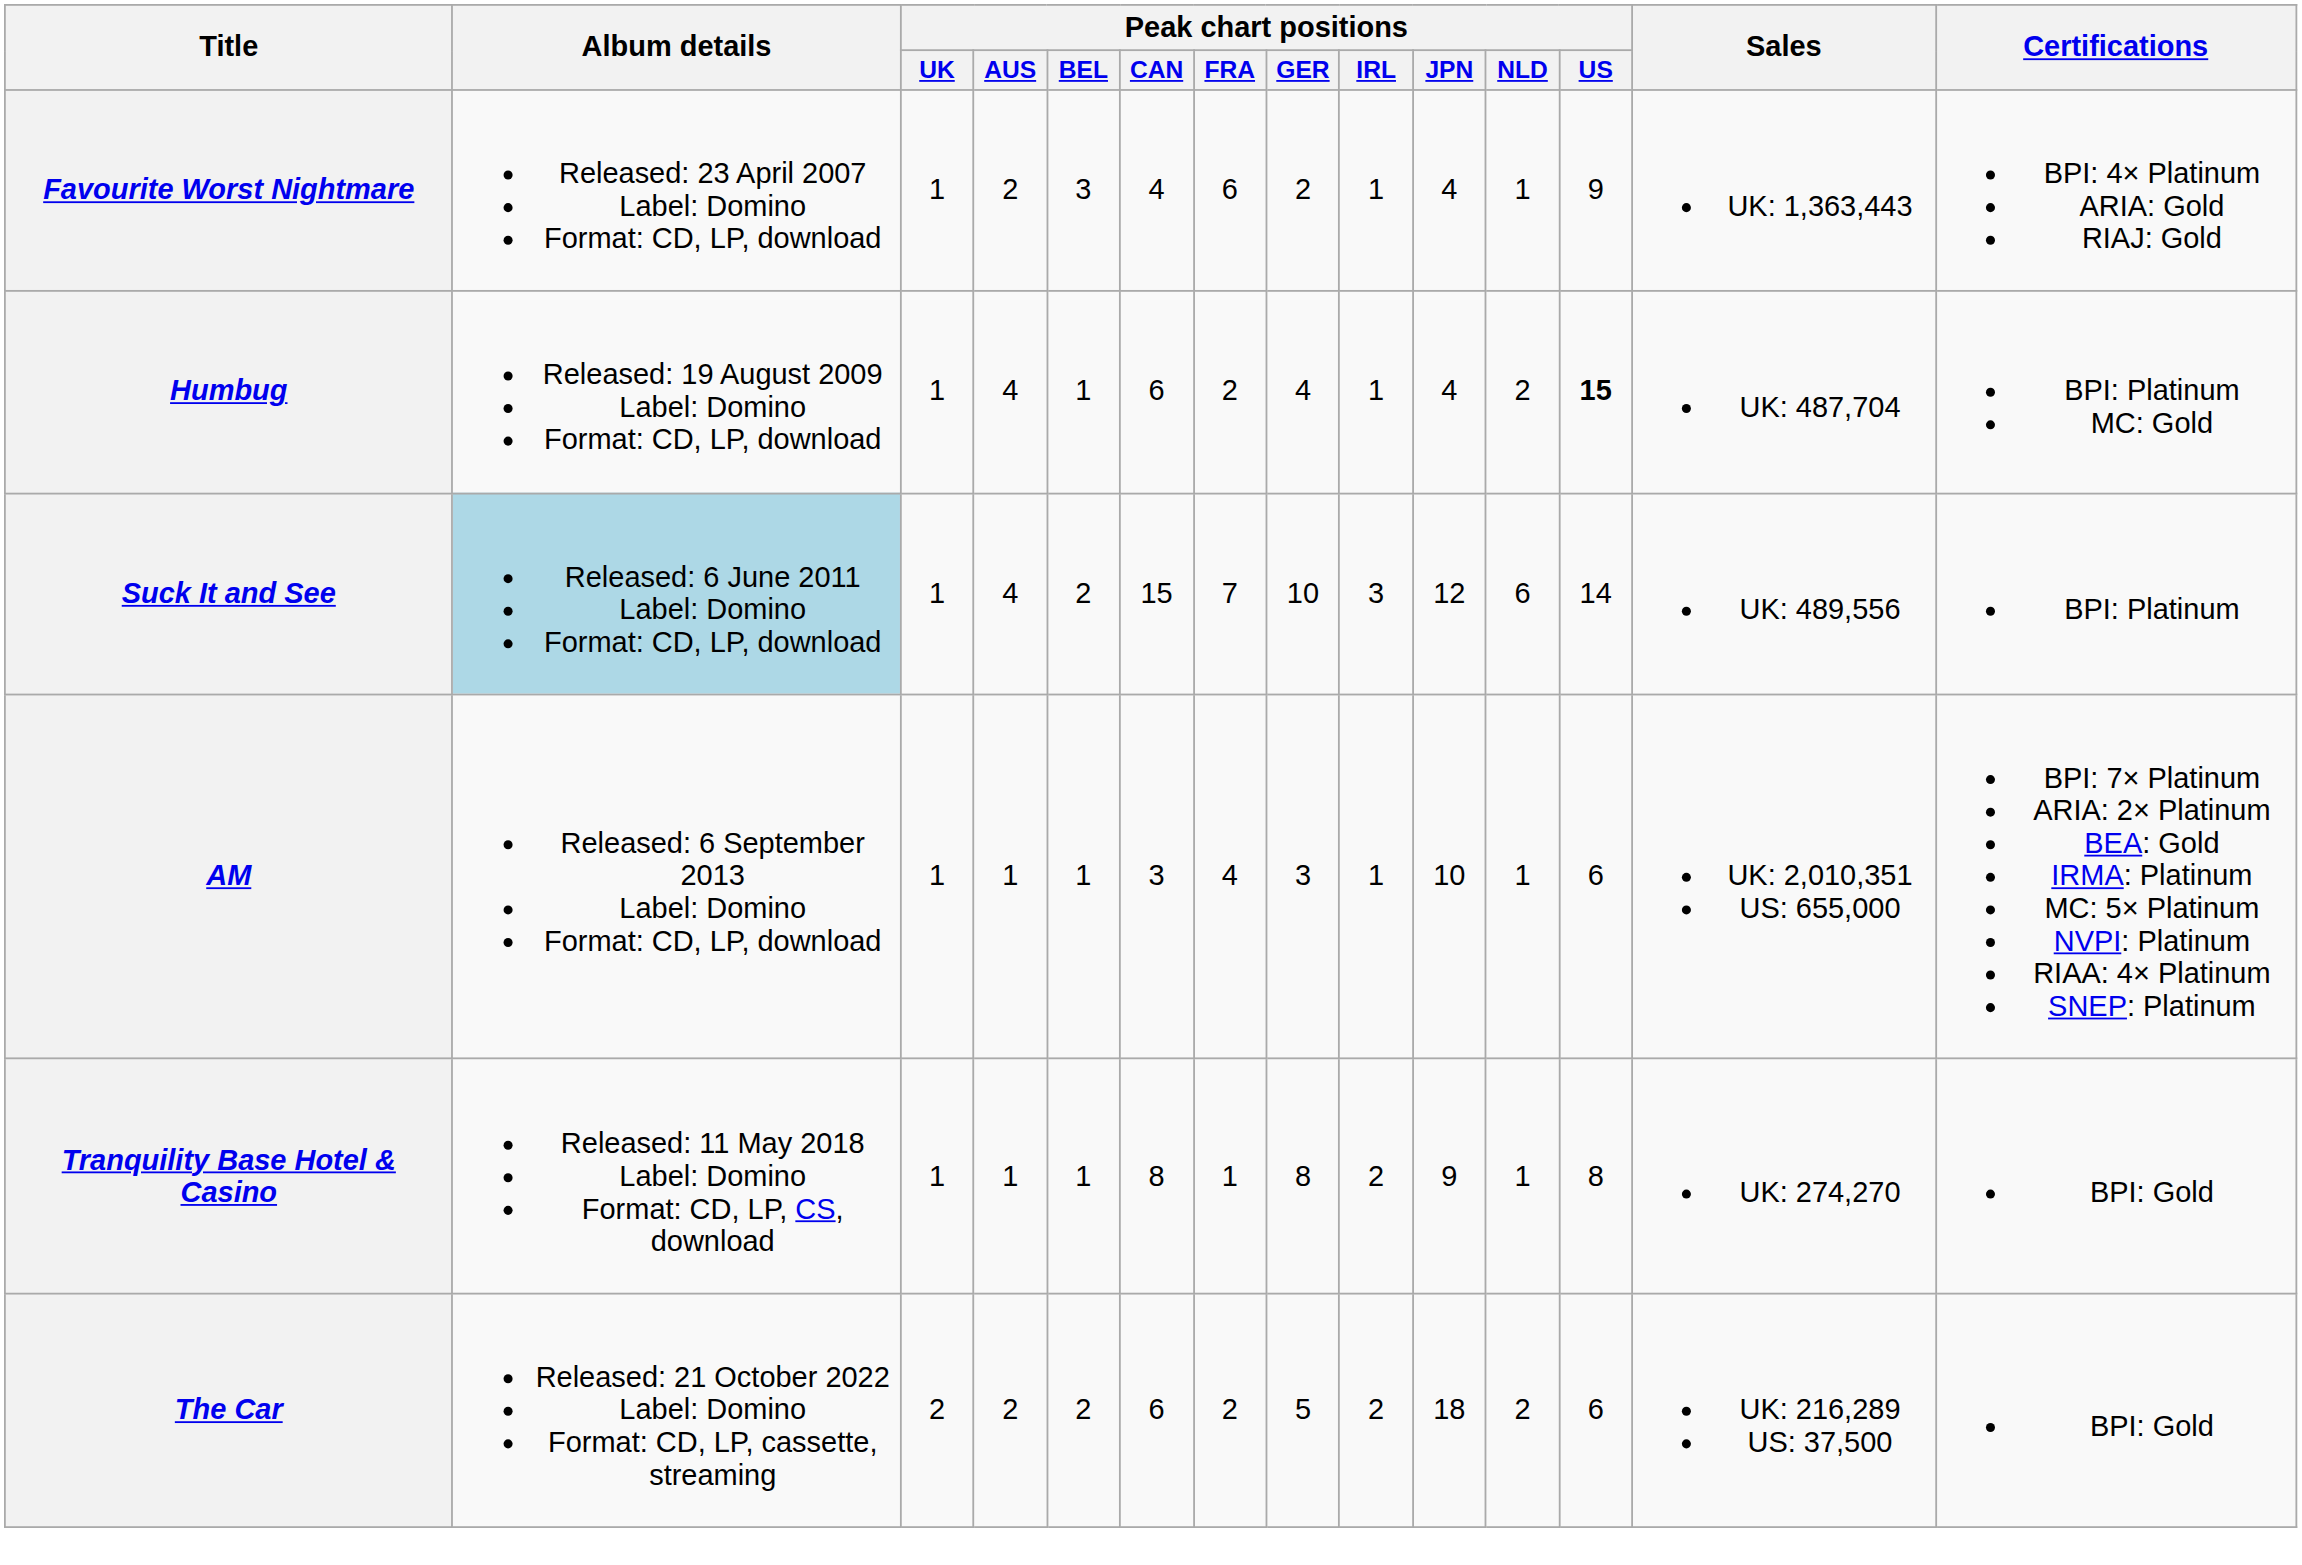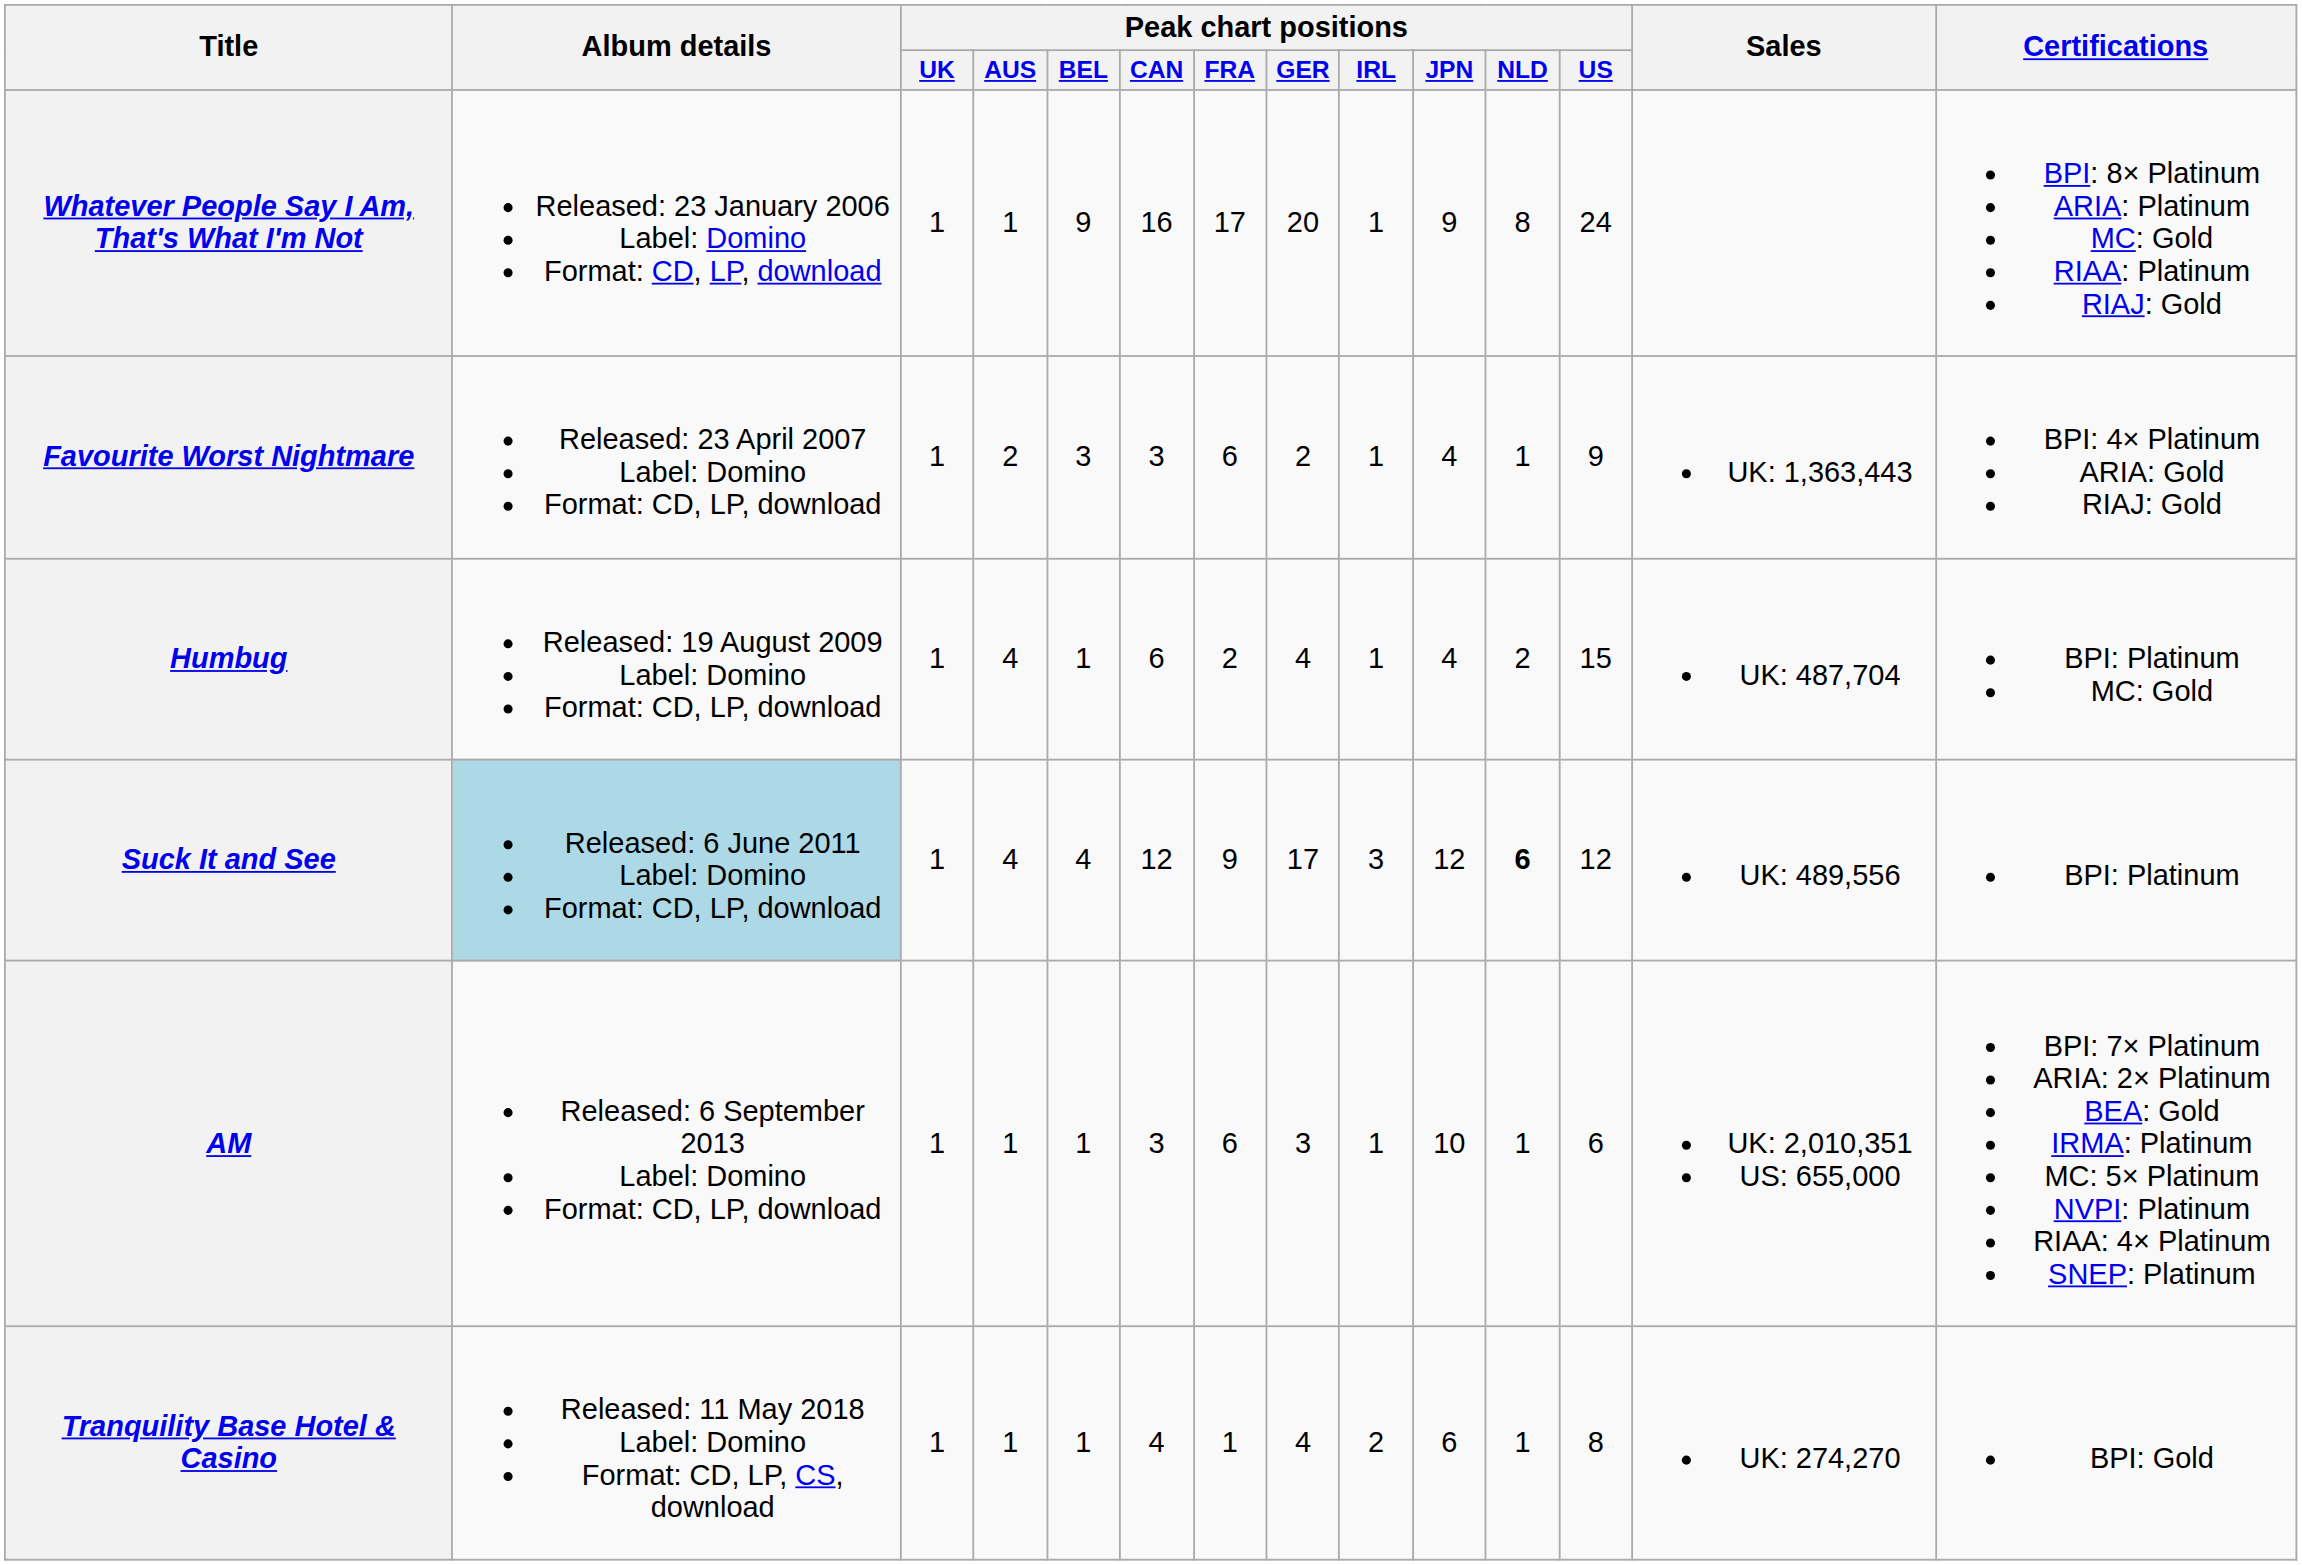 <table class="wikitable plainrowheaders" style="text-align:center;" border="1">
 <tr>
 <th scope="col" rowspan="2" style="width:15em;">Title</th>
 <th scope="col" rowspan="2" style="width:15em;">Album details</th>
 <th scope="col" colspan="10">Peak chart positions</th>
 <th scope="col" rowspan="2" style="width:10em;">Sales</th>
 <th scope="col" rowspan="2" style="width:12em;"><a href='#'>Certifications</a></th>
 </tr>
 <tr>
 <th scope="col" style="width:2.5em;font-size:85%;"><a href='#'>UK</a><br></th>
 <th scope="col" style="width:2.5em;font-size:85%;"><a href='#'>AUS</a><br></th>
 <th scope="col" style="width:2.5em;font-size:85%;"><a href='#'>BEL</a><br></th>
 <th scope="col" style="width:2.5em;font-size:85%;"><a href='#'>CAN</a><br></th>
 <th scope="col" style="width:2.5em;font-size:85%;"><a href='#'>FRA</a><br></th>
 <th scope="col" style="width:2.5em;font-size:85%;"><a href='#'>GER</a><br></th>
 <th scope="col" style="width:2.5em;font-size:85%;"><a href='#'>IRL</a><br></th>
 <th scope="col" style="width:2.5em;font-size:85%;"><a href='#'>JPN</a><br></th>
 <th scope="col" style="width:2.5em;font-size:85%;"><a href='#'>NLD</a><br></th>
 <th scope="col" style="width:2.5em;font-size:85%;"><a href='#'>US</a><br></th>
 </tr>
 <tr>
+<th scope="row"><em><a href='#'>Whatever People Say I Am, That's What I'm Not</a></em></th>
+<td><br><ul><li>Released: 23 January 2006</li><li>Label: <a href='#'>Domino</a></li><li>Format: <a href='#'>CD</a>, <a href='#'>LP</a>, <a href='#'>download</a></li></ul></td>
+<td>1</td>
+<td>1</td>
+<td>9</td>
+<td>16</td>
+<td>17</td>
+<td>20</td>
+<td>1</td>
+<td>9</td>
+<td>8</td>
+<td>24</td>
+<td></td>
+<td><br><ul><li><a href='#'>BPI</a>: 8× Platinum</li><li><a href='#'>ARIA</a>: Platinum</li><li><a href='#'>MC</a>: Gold</li><li><a href='#'>RIAA</a>: Platinum</li><li><a href='#'>RIAJ</a>: Gold</li></ul></td>
+</tr>
+<tr>
 <th scope="row"><em><a href='#'>Favourite Worst Nightmare</a></em></th>
 <td><br><ul><li>Released: 23 April 2007</li><li>Label: Domino</li><li>Format: CD, LP, download</li></ul></td>
 <td>1</td>
 <td>2</td>
 <td>3</td>
-<td>4</td>
+<td>3</td>
 <td>6</td>
 <td>2</td>
 <td>1</td>
 <td>4</td>
 <td>1</td>
 <td>9</td>
 <td><br><ul><li>UK: 1,363,443</li></ul></td>
 <td><br><ul><li>BPI: 4× Platinum</li><li>ARIA: Gold</li><li>RIAJ: Gold</li></ul></td>
 </tr>
 <tr>
 <th scope="row"><em><a href='#'>Humbug</a></em></th>
 <td><br><ul><li>Released: 19 August 2009</li><li>Label: Domino</li><li>Format: CD, LP, download</li></ul></td>
 <td>1</td>
 <td>4</td>
 <td>1</td>
 <td>6</td>
 <td>2</td>
 <td>4</td>
 <td>1</td>
 <td>4</td>
 <td>2</td>
-<td><strong>15</strong></td>
+<td>15</td>
 <td><br><ul><li>UK: 487,704</li></ul></td>
 <td><br><ul><li>BPI: Platinum</li><li>MC: Gold</li></ul></td>
 </tr>
 <tr>
 <th scope="row"><em><a href='#'>Suck It and See</a></em></th>
 <td style="background: lightblue;"><br><ul><li>Released: 6 June 2011</li><li>Label: Domino</li><li>Format: CD, LP, download</li></ul></td>
 <td>1</td>
 <td>4</td>
-<td>2</td>
-<td>15</td>
-<td>7</td>
-<td>10</td>
+<td>4</td>
+<td>12</td>
+<td>9</td>
+<td>17</td>
 <td>3</td>
 <td>12</td>
-<td>6</td>
-<td>14</td>
+<td><strong>6</strong></td>
+<td>12</td>
 <td><br><ul><li>UK: 489,556</li></ul></td>
 <td><br><ul><li>BPI: Platinum</li></ul></td>
 </tr>
 <tr>
 <th scope="row"><em><a href='#'>AM</a></em></th>
 <td><br><ul><li>Released: 6 September 2013</li><li>Label: Domino</li><li>Format: CD, LP, download</li></ul></td>
 <td>1</td>
 <td>1</td>
 <td>1</td>
 <td>3</td>
-<td>4</td>
+<td>6</td>
 <td>3</td>
 <td>1</td>
 <td>10</td>
 <td>1</td>
 <td>6</td>
 <td><br><ul><li>UK: 2,010,351</li><li>US: 655,000</li></ul></td>
 <td><br><ul><li>BPI: 7× Platinum</li><li>ARIA: 2× Platinum</li><li><a href='#'>BEA</a>: Gold</li><li><a href='#'>IRMA</a>: Platinum</li><li>MC: 5× Platinum</li><li><a href='#'>NVPI</a>: Platinum</li><li>RIAA: 4× Platinum</li><li><a href='#'>SNEP</a>: Platinum</li></ul></td>
 </tr>
 <tr>
 <th scope="row"><em><a href='#'>Tranquility Base Hotel & Casino</a></em></th>
 <td><br><ul><li>Released: 11 May 2018</li><li>Label: Domino</li><li>Format: CD, LP, <a href='#'>CS</a>, download</li></ul></td>
 <td>1</td>
 <td>1</td>
 <td>1</td>
-<td>8</td>
+<td>4</td>
 <td>1</td>
-<td>8</td>
+<td>4</td>
 <td>2</td>
-<td>9</td>
+<td>6</td>
 <td>1</td>
 <td>8</td>
 <td><br><ul><li>UK: 274,270</li></ul></td>
 <td><br><ul><li>BPI: Gold</li></ul></td>
 </tr>
-<tr>
-<th scope="row"><em><a href='#'>The Car</a></em></th>
-<td><br><ul><li>Released: 21 October 2022</li><li>Label: Domino</li><li>Format: CD, LP, cassette, streaming</li></ul></td>
-<td>2</td>
-<td>2</td>
-<td>2</td>
-<td>6</td>
-<td>2</td>
-<td>5</td>
-<td>2</td>
-<td>18</td>
-<td>2</td>
-<td>6</td>
-<td><br><ul><li>UK: 216,289</li><li>US: 37,500</li></ul></td>
-<td><br><ul><li>BPI: Gold</li></ul></td>
-</tr>
 </table>
